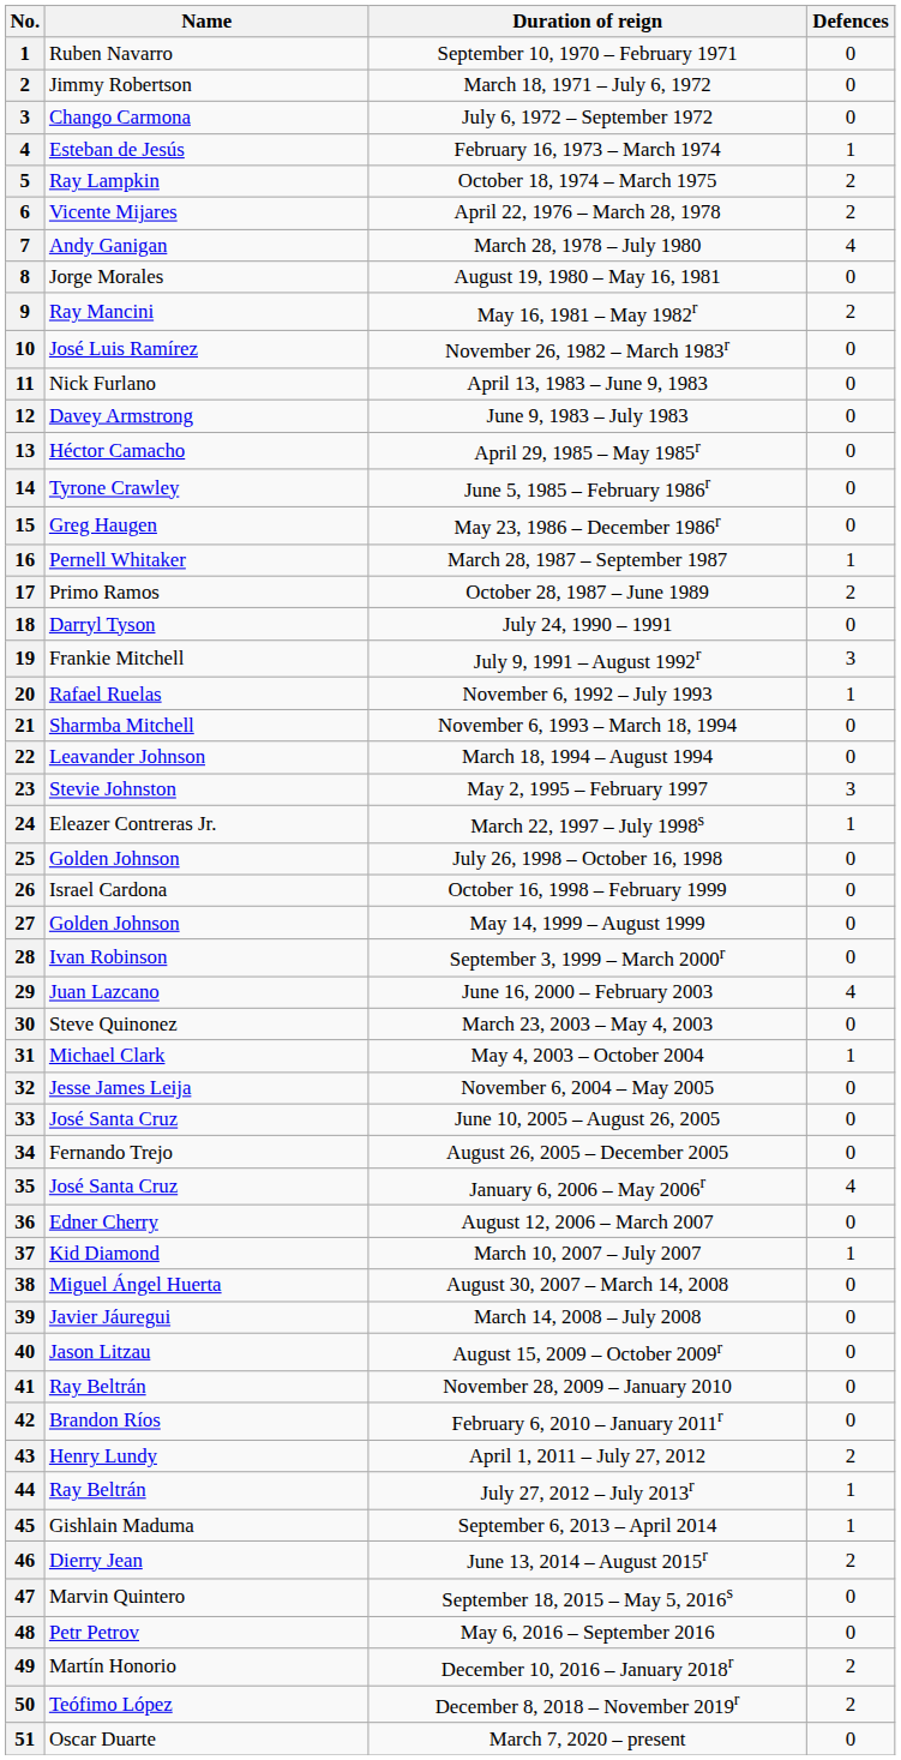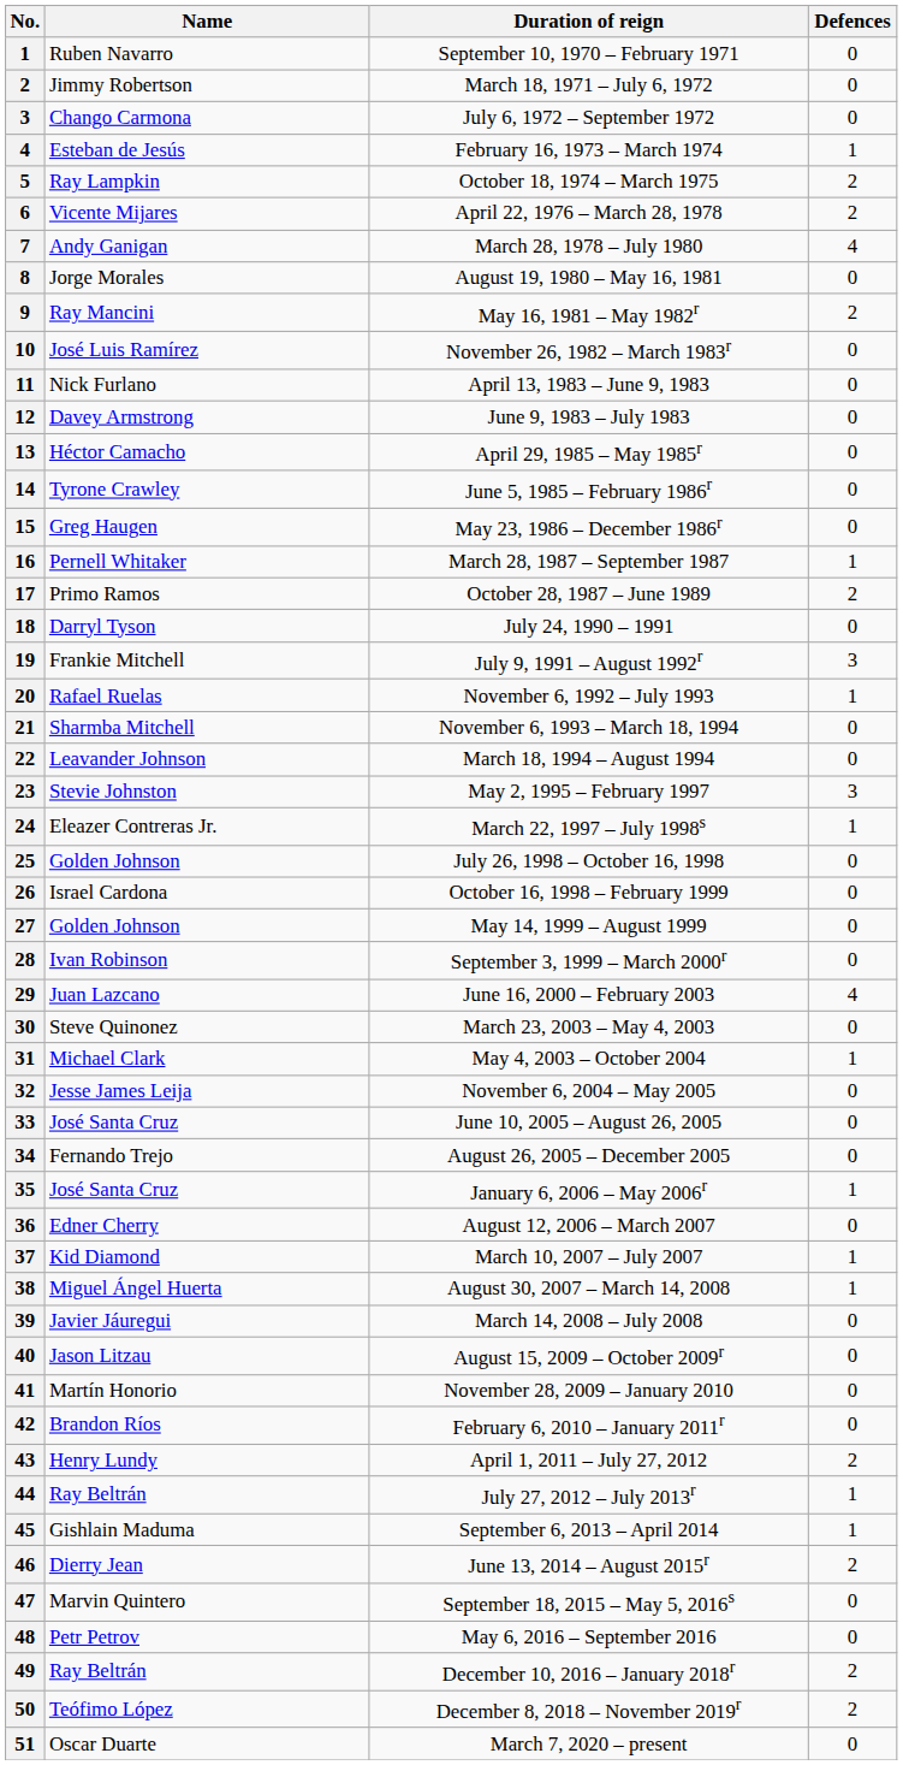 <table class="wikitable" width=80%>
 <tr>
 <th width=3%>No.</th>
 <th width=37%>Name</th>
 <th width=50%>Duration of reign</th>
 <th width=10%>Defences</th>
 </tr>
 <tr align=center>
 <th>1</th>
 <td align=left> Ruben Navarro</td>
 <td>September 10, 1970 – February 1971</td>
 <td>0</td>
 </tr>
 <tr align=center>
 <th>2</th>
 <td align=left> Jimmy Robertson</td>
 <td>March 18, 1971 – July 6, 1972</td>
 <td>0</td>
 </tr>
 <tr align=center>
 <th>3</th>
 <td align=left> <a href='#'>Chango Carmona</a></td>
 <td>July 6, 1972 – September 1972</td>
 <td>0</td>
 </tr>
 <tr align=center>
 <th>4</th>
 <td align=left> <a href='#'>Esteban de Jesús</a></td>
 <td>February 16, 1973 – March 1974</td>
 <td>1</td>
 </tr>
 <tr align=center>
 <th>5</th>
 <td align=left> <a href='#'>Ray Lampkin</a></td>
 <td>October 18, 1974 – March 1975</td>
 <td>2</td>
 </tr>
 <tr align=center>
 <th>6</th>
 <td align=left> <a href='#'>Vicente Mijares</a></td>
 <td>April 22, 1976 – March 28, 1978</td>
 <td>2</td>
 </tr>
 <tr align=center>
 <th>7</th>
 <td align=left> <a href='#'>Andy Ganigan</a></td>
 <td>March 28, 1978 – July 1980</td>
 <td>4</td>
 </tr>
 <tr align=center>
 <th>8</th>
 <td align=left> Jorge Morales</td>
 <td>August 19, 1980 – May 16, 1981</td>
 <td>0</td>
 </tr>
 <tr align=center>
 <th>9</th>
 <td align=left> <a href='#'>Ray Mancini</a></td>
 <td>May 16, 1981 – May 1982<sup>r</sup></td>
 <td>2</td>
 </tr>
 <tr align=center>
 <th>10</th>
 <td align=left> <a href='#'>José Luis Ramírez</a></td>
 <td>November 26, 1982 – March 1983<sup>r</sup></td>
 <td>0</td>
 </tr>
 <tr align=center>
 <th>11</th>
 <td align=left> Nick Furlano</td>
 <td>April 13, 1983 – June 9, 1983</td>
 <td>0</td>
 </tr>
 <tr align=center>
 <th>12</th>
 <td align=left> <a href='#'>Davey Armstrong</a></td>
 <td>June 9, 1983 – July 1983</td>
 <td>0</td>
 </tr>
 <tr align=center>
 <th>13</th>
 <td align=left> <a href='#'>Héctor Camacho</a></td>
 <td>April 29, 1985 – May 1985<sup>r</sup></td>
 <td>0</td>
 </tr>
 <tr align=center>
 <th>14</th>
 <td align=left> <a href='#'>Tyrone Crawley</a></td>
 <td>June 5, 1985 – February 1986<sup>r</sup></td>
 <td>0</td>
 </tr>
 <tr align=center>
 <th>15</th>
 <td align=left> <a href='#'>Greg Haugen</a></td>
 <td>May 23, 1986 – December 1986<sup>r</sup></td>
 <td>0</td>
 </tr>
 <tr align=center>
 <th>16</th>
 <td align=left> <a href='#'>Pernell Whitaker</a></td>
 <td>March 28, 1987 – September 1987</td>
 <td>1</td>
 </tr>
 <tr align=center>
 <th>17</th>
 <td align=left> Primo Ramos</td>
 <td>October 28, 1987 – June 1989</td>
 <td>2</td>
 </tr>
 <tr align=center>
 <th>18</th>
 <td align=left> <a href='#'>Darryl Tyson</a></td>
 <td>July 24, 1990 – 1991</td>
 <td>0</td>
 </tr>
 <tr align=center>
 <th>19</th>
 <td align=left> Frankie Mitchell</td>
 <td>July 9, 1991 – August 1992<sup>r</sup></td>
 <td>3</td>
 </tr>
 <tr align=center>
 <th>20</th>
 <td align=left> <a href='#'>Rafael Ruelas</a></td>
 <td>November 6, 1992 – July 1993</td>
 <td>1</td>
 </tr>
 <tr align=center>
 <th>21</th>
 <td align=left> <a href='#'>Sharmba Mitchell</a></td>
 <td>November 6, 1993 – March 18, 1994</td>
 <td>0</td>
 </tr>
 <tr align=center>
 <th>22</th>
 <td align=left> <a href='#'>Leavander Johnson</a></td>
 <td>March 18, 1994 – August 1994</td>
 <td>0</td>
 </tr>
 <tr align=center>
 <th>23</th>
 <td align=left> <a href='#'>Stevie Johnston</a></td>
 <td>May 2, 1995 – February 1997</td>
 <td>3</td>
 </tr>
 <tr align=center>
 <th>24</th>
 <td align=left> Eleazer Contreras Jr.</td>
 <td>March 22, 1997 – July 1998<sup>s</sup></td>
 <td>1</td>
 </tr>
 <tr align=center>
 <th>25</th>
 <td align=left> <a href='#'>Golden Johnson</a></td>
 <td>July 26, 1998 – October 16, 1998</td>
 <td>0</td>
 </tr>
 <tr align=center>
 <th>26</th>
 <td align=left> Israel Cardona</td>
 <td>October 16, 1998 – February 1999</td>
 <td>0</td>
 </tr>
 <tr align=center>
 <th>27</th>
 <td align=left> <a href='#'>Golden Johnson</a> </td>
 <td>May 14, 1999 – August 1999</td>
 <td>0</td>
 </tr>
 <tr align=center>
 <th>28</th>
 <td align=left> <a href='#'>Ivan Robinson</a></td>
 <td>September 3, 1999 – March 2000<sup>r</sup></td>
 <td>0</td>
 </tr>
 <tr align=center>
 <th>29</th>
 <td align=left> <a href='#'>Juan Lazcano</a></td>
 <td>June 16, 2000 – February 2003</td>
 <td>4</td>
 </tr>
 <tr align=center>
 <th>30</th>
 <td align=left> Steve Quinonez</td>
 <td>March 23, 2003 – May 4, 2003</td>
 <td>0</td>
 </tr>
 <tr align=center>
 <th>31</th>
 <td align=left> <a href='#'>Michael Clark</a></td>
 <td>May 4, 2003 – October 2004</td>
 <td>1</td>
 </tr>
 <tr align=center>
 <th>32</th>
 <td align=left> <a href='#'>Jesse James Leija</a></td>
 <td>November 6, 2004 – May 2005</td>
 <td>0</td>
 </tr>
 <tr align=center>
 <th>33</th>
 <td align=left> <a href='#'>José Santa Cruz</a></td>
 <td>June 10, 2005 – August 26, 2005</td>
 <td>0</td>
 </tr>
 <tr align=center>
 <th>34</th>
 <td align=left> Fernando Trejo</td>
 <td>August 26, 2005 – December 2005</td>
 <td>0</td>
 </tr>
 <tr align=center>
 <th>35</th>
 <td align=left> <a href='#'>José Santa Cruz</a> </td>
 <td>January 6, 2006 – May 2006<sup>r</sup></td>
-<td>4</td>
+<td>1</td>
 </tr>
 <tr align=center>
 <th>36</th>
 <td align=left> <a href='#'>Edner Cherry</a></td>
 <td>August 12, 2006 – March 2007</td>
 <td>0</td>
 </tr>
 <tr align=center>
 <th>37</th>
 <td align=left> <a href='#'>Kid Diamond</a></td>
 <td>March 10, 2007 – July 2007</td>
 <td>1</td>
 </tr>
 <tr align=center>
 <th>38</th>
 <td align=left> <a href='#'>Miguel Ángel Huerta</a></td>
 <td>August 30, 2007 – March 14, 2008</td>
-<td>0</td>
+<td>1</td>
 </tr>
 <tr align=center>
 <th>39</th>
 <td align=left> <a href='#'>Javier Jáuregui</a></td>
 <td>March 14, 2008 – July 2008</td>
 <td>0</td>
 </tr>
 <tr align=center>
 <th>40</th>
 <td align=left> <a href='#'>Jason Litzau</a></td>
 <td>August 15, 2009 – October 2009<sup>r</sup></td>
 <td>0</td>
 </tr>
 <tr align=center>
 <th>41</th>
-<td align=left> <a href='#'>Ray Beltrán</a> </td>
+<td align=left> Martín Honorio</td>
 <td>November 28, 2009 – January 2010</td>
 <td>0</td>
 </tr>
 <tr align=center>
 <th>42</th>
 <td align=left> <a href='#'>Brandon Ríos</a></td>
 <td>February 6, 2010 – January 2011<sup>r</sup></td>
 <td>0</td>
 </tr>
 <tr align=center>
 <th>43</th>
 <td align=left> <a href='#'>Henry Lundy</a></td>
 <td>April 1, 2011 – July 27, 2012</td>
 <td>2</td>
 </tr>
 <tr align=center>
 <th>44</th>
 <td align=left> <a href='#'>Ray Beltrán</a></td>
 <td>July 27, 2012 – July 2013<sup>r</sup></td>
 <td>1</td>
 </tr>
 <tr align=center>
 <th>45</th>
 <td align=left> Gishlain Maduma</td>
 <td>September 6, 2013 – April 2014</td>
 <td>1</td>
 </tr>
 <tr align=center>
 <th>46</th>
 <td align=left> <a href='#'>Dierry Jean</a></td>
 <td>June 13, 2014 – August 2015<sup>r</sup></td>
 <td>2</td>
 </tr>
 <tr align=center>
 <th>47</th>
 <td align=left> Marvin Quintero</td>
 <td>September 18, 2015 – May 5, 2016<sup>s</sup></td>
 <td>0</td>
 </tr>
 <tr align=center>
 <th>48</th>
 <td align=left> <a href='#'>Petr Petrov</a></td>
 <td>May 6, 2016 – September 2016</td>
 <td>0</td>
 </tr>
 <tr align=center>
 <th>49</th>
-<td align=left> Martín Honorio</td>
+<td align=left> <a href='#'>Ray Beltrán</a> </td>
 <td>December 10, 2016 – January 2018<sup>r</sup></td>
 <td>2</td>
 </tr>
 <tr align=center>
 <th>50</th>
 <td align=left> <a href='#'>Teófimo López</a></td>
 <td>December 8, 2018 – November 2019<sup>r</sup></td>
 <td>2</td>
 </tr>
 <tr align=center>
 <th>51</th>
 <td align=left> Oscar Duarte</td>
 <td>March 7, 2020 – present</td>
 <td>0</td>
 </tr>
 </table>
